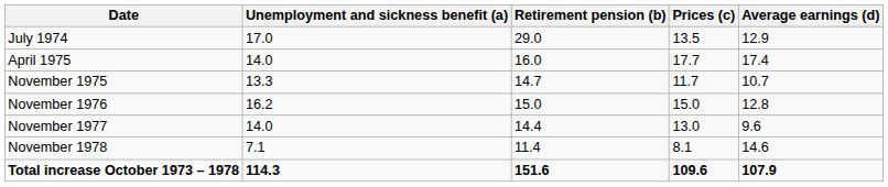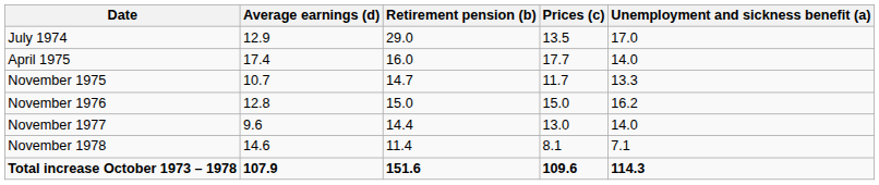 <table class="wikitable sortable">
 <tr>
 <th>Date</th>
-<th>Unemployment and sickness benefit (a)</th>
+<th>Average earnings (d)</th>
 <th>Retirement pension (b)</th>
 <th>Prices (c)</th>
-<th>Average earnings (d)</th>
+<th>Unemployment and sickness benefit (a)</th>
 </tr>
 <tr>
 <td>July 1974</td>
-<td>17.0</td>
+<td>12.9</td>
 <td>29.0</td>
 <td>13.5</td>
-<td>12.9</td>
+<td>17.0</td>
 </tr>
 <tr>
 <td>April 1975</td>
-<td>14.0</td>
+<td>17.4</td>
 <td>16.0</td>
 <td>17.7</td>
-<td>17.4</td>
+<td>14.0</td>
 </tr>
 <tr>
 <td>November 1975</td>
-<td>13.3</td>
+<td>10.7</td>
 <td>14.7</td>
 <td>11.7</td>
-<td>10.7</td>
+<td>13.3</td>
 </tr>
 <tr>
 <td>November 1976</td>
-<td>16.2</td>
+<td>12.8</td>
 <td>15.0</td>
 <td>15.0</td>
-<td>12.8</td>
+<td>16.2</td>
 </tr>
 <tr>
 <td>November 1977</td>
-<td>14.0</td>
+<td>9.6</td>
 <td>14.4</td>
 <td>13.0</td>
-<td>9.6</td>
+<td>14.0</td>
 </tr>
 <tr>
 <td>November 1978</td>
-<td>7.1</td>
+<td>14.6</td>
 <td>11.4</td>
 <td>8.1</td>
-<td>14.6</td>
+<td>7.1</td>
 </tr>
 <tr>
 <td><strong>Total increase October 1973 – 1978</strong></td>
-<td><strong>114.3</strong></td>
+<td><strong>107.9</strong></td>
 <td><strong>151.6</strong></td>
 <td><strong>109.6</strong></td>
-<td><strong>107.9</strong></td>
+<td><strong>114.3</strong></td>
 </tr>
 </table>
